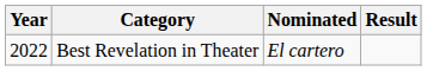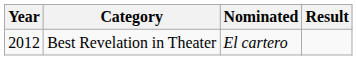 <table class="wikitable">
 <tr bgcolor="#CCCCCC">
 <th><strong>Year</strong></th>
 <th><strong>Category</strong></th>
 <th><strong>Nominated</strong></th>
 <th><strong>Result</strong></th>
 </tr>
 <tr>
-<td>2022</td>
+<td>2012</td>
 <td>Best Revelation in Theater</td>
 <td><em>El cartero</em></td>
 <td></td>
 </tr>
 </table>
